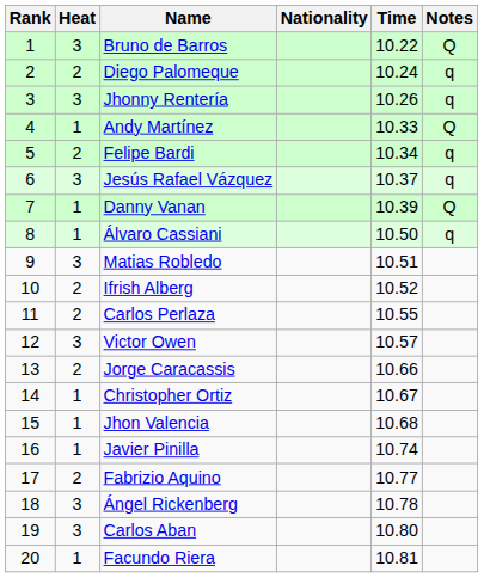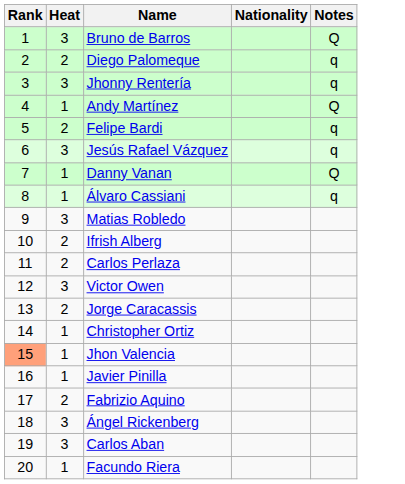 <table class="wikitable sortable" style="text-align:center">
 <tr>
 <th>Rank</th>
 <th>Heat</th>
 <th>Name</th>
 <th>Nationality</th>
-<th>Time</th>
 <th>Notes</th>
 </tr>
 <tr bgcolor=ccffcc>
 <td>1</td>
 <td>3</td>
 <td align=left><a href='#'>Bruno de Barros</a></td>
 <td align=left></td>
-<td>10.22</td>
 <td>Q</td>
 </tr>
 <tr bgcolor=ccffcc>
 <td>2</td>
 <td>2</td>
 <td align=left><a href='#'>Diego Palomeque</a></td>
 <td align=left></td>
-<td>10.24</td>
 <td>q</td>
 </tr>
 <tr bgcolor=ccffcc>
 <td>3</td>
 <td>3</td>
 <td align=left><a href='#'>Jhonny Rentería</a></td>
 <td align=left></td>
-<td>10.26</td>
 <td>q</td>
 </tr>
 <tr bgcolor=ccffcc>
 <td>4</td>
 <td>1</td>
 <td align=left><a href='#'>Andy Martínez</a></td>
 <td align=left></td>
-<td>10.33</td>
 <td>Q</td>
 </tr>
 <tr bgcolor=ccffcc>
 <td>5</td>
 <td>2</td>
 <td align=left><a href='#'>Felipe Bardi</a></td>
 <td align=left></td>
-<td>10.34</td>
 <td>q</td>
 </tr>
 <tr bgcolor=ddffdd>
 <td>6</td>
 <td>3</td>
 <td align=left><a href='#'>Jesús Rafael Vázquez</a></td>
 <td align=left></td>
-<td>10.37</td>
 <td>q</td>
 </tr>
 <tr bgcolor=ccffcc>
 <td>7</td>
 <td>1</td>
 <td align=left><a href='#'>Danny Vanan</a></td>
 <td align=left></td>
-<td>10.39</td>
 <td>Q</td>
 </tr>
 <tr bgcolor=ddffdd>
 <td>8</td>
 <td>1</td>
 <td align=left><a href='#'>Álvaro Cassiani</a></td>
 <td align=left></td>
-<td>10.50</td>
 <td>q</td>
 </tr>
 <tr>
 <td>9</td>
 <td>3</td>
 <td align=left><a href='#'>Matias Robledo</a></td>
 <td align=left></td>
-<td>10.51</td>
 <td></td>
 </tr>
 <tr>
 <td>10</td>
 <td>2</td>
 <td align=left><a href='#'>Ifrish Alberg</a></td>
 <td align=left></td>
-<td>10.52</td>
 <td></td>
 </tr>
 <tr>
 <td>11</td>
 <td>2</td>
 <td align=left><a href='#'>Carlos Perlaza</a></td>
 <td align=left></td>
-<td>10.55</td>
 <td></td>
 </tr>
 <tr>
 <td>12</td>
 <td>3</td>
 <td align=left><a href='#'>Victor Owen</a></td>
 <td align=left></td>
-<td>10.57</td>
 <td></td>
 </tr>
 <tr>
 <td>13</td>
 <td>2</td>
 <td align=left><a href='#'>Jorge Caracassis</a></td>
 <td align=left></td>
-<td>10.66</td>
 <td></td>
 </tr>
 <tr>
 <td>14</td>
 <td>1</td>
 <td align=left><a href='#'>Christopher Ortiz</a></td>
 <td align=left></td>
-<td>10.67</td>
 <td></td>
 </tr>
 <tr>
-<td>15</td>
+<td style="background: lightsalmon;">15</td>
 <td>1</td>
 <td align=left><a href='#'>Jhon Valencia</a></td>
 <td align=left></td>
-<td>10.68</td>
 <td></td>
 </tr>
 <tr>
 <td>16</td>
 <td>1</td>
 <td align=left><a href='#'>Javier Pinilla</a></td>
 <td align=left></td>
-<td>10.74</td>
 <td></td>
 </tr>
 <tr>
 <td>17</td>
 <td>2</td>
 <td align=left><a href='#'>Fabrizio Aquino</a></td>
 <td align=left></td>
-<td>10.77</td>
 <td></td>
 </tr>
 <tr>
 <td>18</td>
 <td>3</td>
 <td align=left><a href='#'>Ángel Rickenberg</a></td>
 <td align=left></td>
-<td>10.78</td>
 <td></td>
 </tr>
 <tr>
 <td>19</td>
 <td>3</td>
 <td align=left><a href='#'>Carlos Aban</a></td>
 <td align=left></td>
-<td>10.80</td>
 <td></td>
 </tr>
 <tr>
 <td>20</td>
 <td>1</td>
 <td align=left><a href='#'>Facundo Riera</a></td>
 <td align=left></td>
-<td>10.81</td>
 <td></td>
 </tr>
 </table>
